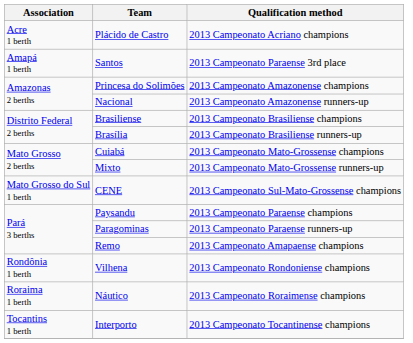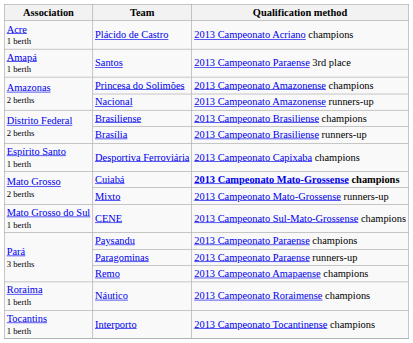 <table class="wikitable">
 <tr>
 <th>Association</th>
 <th>Team</th>
 <th>Qualification method</th>
 </tr>
 <tr>
 <td rowspan="1"> <a href='#'>Acre</a><br><small>1 berth</small></td>
 <td><a href='#'>Plácido de Castro</a></td>
 <td><a href='#'>2013 Campeonato Acriano</a> champions</td>
 </tr>
 <tr>
 <td rowspan="1"> <a href='#'>Amapá</a><br><small>1 berth</small></td>
 <td><a href='#'>Santos</a></td>
 <td><a href='#'>2013 Campeonato Paraense</a> 3rd place</td>
 </tr>
 <tr>
 <td rowspan="2"> <a href='#'>Amazonas</a><br><small>2 berths</small></td>
 <td><a href='#'>Princesa do Solimões</a></td>
 <td><a href='#'>2013 Campeonato Amazonense</a> champions</td>
 </tr>
 <tr>
 <td><a href='#'>Nacional</a></td>
 <td><a href='#'>2013 Campeonato Amazonense</a> runners-up</td>
 </tr>
 <tr>
 <td rowspan="2"> <a href='#'>Distrito Federal</a><br><small>2 berths</small></td>
 <td><a href='#'>Brasiliense</a></td>
 <td><a href='#'>2013 Campeonato Brasiliense</a> champions</td>
 </tr>
 <tr>
 <td><a href='#'>Brasília</a></td>
 <td><a href='#'>2013 Campeonato Brasiliense</a> runners-up</td>
 </tr>
 <tr>
+<td rowspan="1"> <a href='#'>Espírito Santo</a><br><small>1 berth</small></td>
+<td><a href='#'>Desportiva Ferroviária</a></td>
+<td><a href='#'>2013 Campeonato Capixaba</a> champions</td>
+</tr>
+<tr>
 <td rowspan="2"> <a href='#'>Mato Grosso</a><br><small>2 berths</small></td>
 <td><a href='#'>Cuiabá</a></td>
-<td><a href='#'>2013 Campeonato Mato-Grossense</a> champions</td>
+<td><strong><a href='#'>2013 Campeonato Mato-Grossense</a> champions</strong></td>
 </tr>
 <tr>
 <td><a href='#'>Mixto</a></td>
 <td><a href='#'>2013 Campeonato Mato-Grossense</a> runners-up</td>
 </tr>
 <tr>
 <td rowspan="1"> <a href='#'>Mato Grosso do Sul</a><br><small>1 berth</small></td>
 <td><a href='#'>CENE</a></td>
 <td><a href='#'>2013 Campeonato Sul-Mato-Grossense</a> champions</td>
 </tr>
 <tr>
 <td rowspan="3"> <a href='#'>Pará</a><br><small>3 berths</small></td>
 <td><a href='#'>Paysandu</a></td>
 <td><a href='#'>2013 Campeonato Paraense</a> champions</td>
 </tr>
 <tr>
 <td><a href='#'>Paragominas</a></td>
 <td><a href='#'>2013 Campeonato Paraense</a> runners-up</td>
 </tr>
 <tr>
 <td><a href='#'>Remo</a></td>
 <td><a href='#'>2013 Campeonato Amapaense</a> champions</td>
 </tr>
 <tr>
-<td rowspan="1"> <a href='#'>Rondônia</a><br><small>1 berth</small></td>
-<td><a href='#'>Vilhena</a></td>
-<td><a href='#'>2013 Campeonato Rondoniense</a> champions</td>
-</tr>
-<tr>
 <td rowspan="1"> <a href='#'>Roraima</a><br><small>1 berth</small></td>
 <td><a href='#'>Náutico</a></td>
 <td><a href='#'>2013 Campeonato Roraimense</a> champions</td>
 </tr>
 <tr>
 <td rowspan="1"> <a href='#'>Tocantins</a><br><small>1 berth</small></td>
 <td><a href='#'>Interporto</a></td>
 <td><a href='#'>2013 Campeonato Tocantinense</a> champions</td>
 </tr>
 <tr>
 </tr>
 </table>
